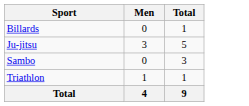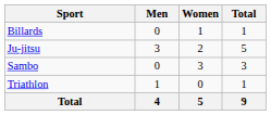 <table class="wikitable sortable" style="text-align:center;">
 <tr>
 <th width=180>Sport</th>
 <th width=55>Men</th>
+<th width=55>Women</th>
 <th width=55>Total</th>
 </tr>
 <tr>
 <td align=left><a href='#'>Billards</a></td>
 <td>0</td>
 <td>1</td>
+<td>1</td>
 </tr>
 <tr>
 <td align=left><a href='#'>Ju-jitsu</a></td>
 <td>3</td>
+<td>2</td>
 <td>5</td>
 </tr>
 <tr>
 <td align=left><a href='#'>Sambo</a></td>
 <td>0</td>
 <td>3</td>
+<td>3</td>
 </tr>
 <tr>
 <td align=left><a href='#'>Triathlon</a></td>
 <td>1</td>
+<td>0</td>
 <td>1</td>
 </tr>
 <tr>
 <th>Total</th>
 <th>4</th>
+<th>5</th>
 <th>9</th>
 </tr>
 </table>
